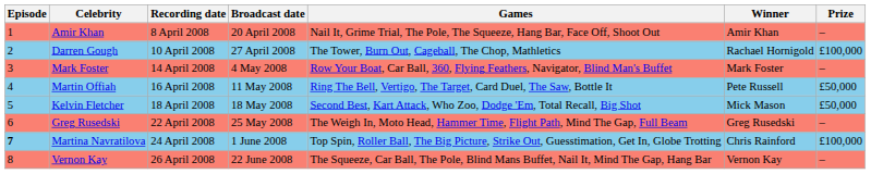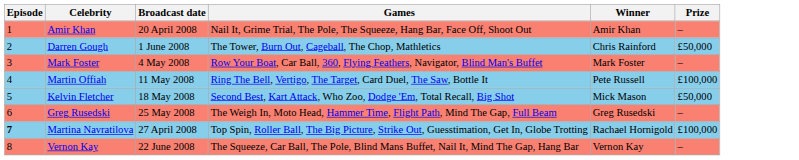 <table class="wikitable">
 <tr>
 <th>Episode</th>
 <th>Celebrity</th>
-<th>Recording date</th>
 <th>Broadcast date</th>
 <th>Games</th>
 <th>Winner</th>
 <th>Prize</th>
 </tr>
 <tr bgcolor=#FA8072>
 <td>1</td>
 <td><a href='#'>Amir Khan</a></td>
-<td>8 April 2008</td>
 <td>20 April 2008</td>
 <td>Nail It, Grime Trial, The Pole, The Squeeze, Hang Bar, Face Off, Shoot Out</td>
 <td>Amir Khan</td>
 <td>–</td>
 </tr>
 <tr bgcolor=#87CEEB>
 <td>2</td>
 <td><a href='#'>Darren Gough</a></td>
-<td>10 April 2008</td>
-<td>27 April 2008</td>
+<td>1 June 2008</td>
 <td>The Tower, <a href='#'>Burn Out</a>, <a href='#'>Cageball</a>, The Chop, Mathletics</td>
-<td>Rachael Hornigold</td>
-<td>£100,000</td>
+<td>Chris Rainford</td>
+<td>£50,000</td>
 </tr>
 <tr bgcolor=#FA8072>
 <td>3</td>
 <td><a href='#'>Mark Foster</a></td>
-<td>14 April 2008</td>
 <td>4 May 2008</td>
 <td><a href='#'>Row Your Boat</a>, Car Ball, <a href='#'>360</a>, <a href='#'>Flying Feathers</a>, Navigator, <a href='#'>Blind Man's Buffet</a></td>
 <td>Mark Foster</td>
 <td>–</td>
 </tr>
 <tr bgcolor=#87CEEB>
 <td>4</td>
 <td><a href='#'>Martin Offiah</a></td>
-<td>16 April 2008</td>
 <td>11 May 2008</td>
 <td><a href='#'>Ring The Bell</a>, <a href='#'>Vertigo</a>, <a href='#'>The Target</a>, Card Duel, <a href='#'>The Saw</a>, Bottle It</td>
 <td>Pete Russell</td>
-<td>£50,000</td>
+<td>£100,000</td>
 </tr>
 <tr bgcolor=#87CEEB>
 <td>5</td>
 <td><a href='#'>Kelvin Fletcher</a></td>
-<td>18 April 2008</td>
 <td>18 May 2008</td>
 <td><a href='#'>Second Best</a>, <a href='#'>Kart Attack</a>, Who Zoo, <a href='#'>Dodge 'Em</a>, Total Recall, <a href='#'>Big Shot</a></td>
 <td>Mick Mason</td>
 <td>£50,000</td>
 </tr>
 <tr bgcolor=#FA8072>
 <td>6</td>
 <td><a href='#'>Greg Rusedski</a></td>
-<td>22 April 2008</td>
 <td>25 May 2008</td>
 <td>The Weigh In, Moto Head, <a href='#'>Hammer Time</a>, <a href='#'>Flight Path</a>, Mind The Gap, <a href='#'>Full Beam</a></td>
 <td>Greg Rusedski</td>
 <td>–</td>
 </tr>
 <tr bgcolor=#87CEEB>
 <td><strong>7</strong></td>
 <td><a href='#'>Martina Navratilova</a></td>
-<td>24 April 2008</td>
-<td>1 June 2008</td>
+<td>27 April 2008</td>
 <td>Top Spin, <a href='#'>Roller Ball</a>, <a href='#'>The Big Picture</a>, <a href='#'>Strike Out</a>, Guesstimation, Get In, Globe Trotting</td>
-<td>Chris Rainford</td>
+<td>Rachael Hornigold</td>
 <td>£100,000</td>
 </tr>
 <tr bgcolor=#FA8072>
 <td>8</td>
 <td><a href='#'>Vernon Kay</a></td>
-<td>26 April 2008</td>
 <td>22 June 2008</td>
 <td>The Squeeze, Car Ball, The Pole, Blind Mans Buffet, Nail It, Mind The Gap, Hang Bar</td>
 <td>Vernon Kay</td>
 <td>–</td>
 </tr>
 </table>
